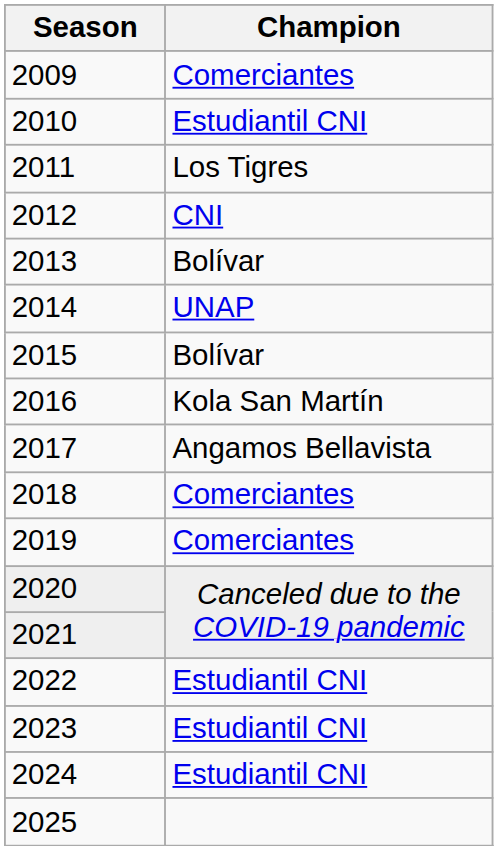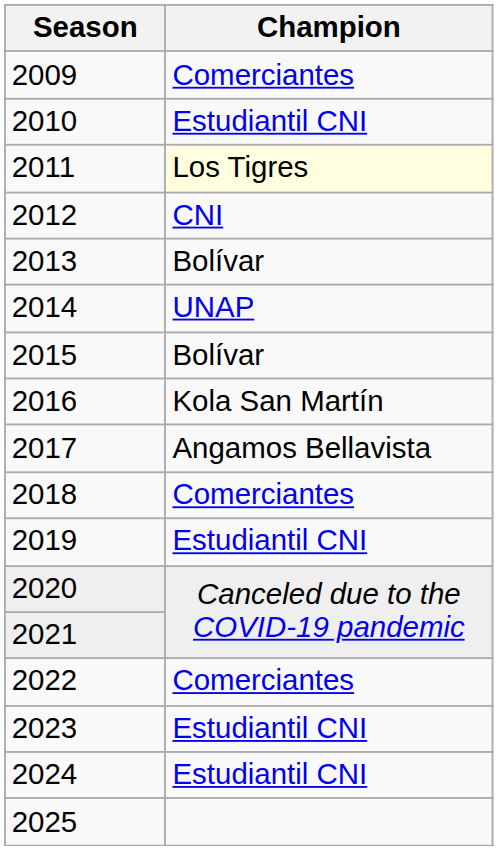 <table class="wikitable sortable">
 <tr>
 <th width=80px>Season</th>
 <th width=170px>Champion</th>
 </tr>
 <tr>
 <td>2009</td>
 <td><a href='#'>Comerciantes</a></td>
 </tr>
 <tr>
 <td>2010</td>
 <td><a href='#'>Estudiantil CNI</a></td>
 </tr>
 <tr>
 <td>2011</td>
-<td>Los Tigres</td>
+<td style="background: lightyellow;">Los Tigres</td>
 </tr>
 <tr>
 <td>2012</td>
 <td><a href='#'>CNI</a></td>
 </tr>
 <tr>
 <td>2013</td>
 <td>Bolívar</td>
 </tr>
 <tr>
 <td>2014</td>
 <td><a href='#'>UNAP</a></td>
 </tr>
 <tr>
 <td>2015</td>
 <td>Bolívar</td>
 </tr>
 <tr>
 <td>2016</td>
 <td>Kola San Martín</td>
 </tr>
 <tr>
 <td>2017</td>
 <td>Angamos Bellavista</td>
 </tr>
 <tr>
 <td>2018</td>
 <td><a href='#'>Comerciantes</a></td>
 </tr>
 <tr>
 <td>2019</td>
-<td><a href='#'>Comerciantes</a></td>
+<td><a href='#'>Estudiantil CNI</a></td>
 </tr>
 <tr bgcolor=#efefef>
 <td>2020</td>
 <td rowspan=2 colspan="1" align=center><em>Canceled due to the <a href='#'>COVID-19 pandemic</a></em></td>
 </tr>
 <tr bgcolor=#efefef>
 <td>2021</td>
 </tr>
 <tr>
 <td>2022</td>
-<td><a href='#'>Estudiantil CNI</a></td>
+<td><a href='#'>Comerciantes</a></td>
 </tr>
 <tr>
 <td>2023</td>
 <td><a href='#'>Estudiantil CNI</a></td>
 </tr>
 <tr>
 <td>2024</td>
 <td><a href='#'>Estudiantil CNI</a></td>
 </tr>
 <tr>
 <td>2025</td>
 <td></td>
 </tr>
 <tr>
 </tr>
 </table>
